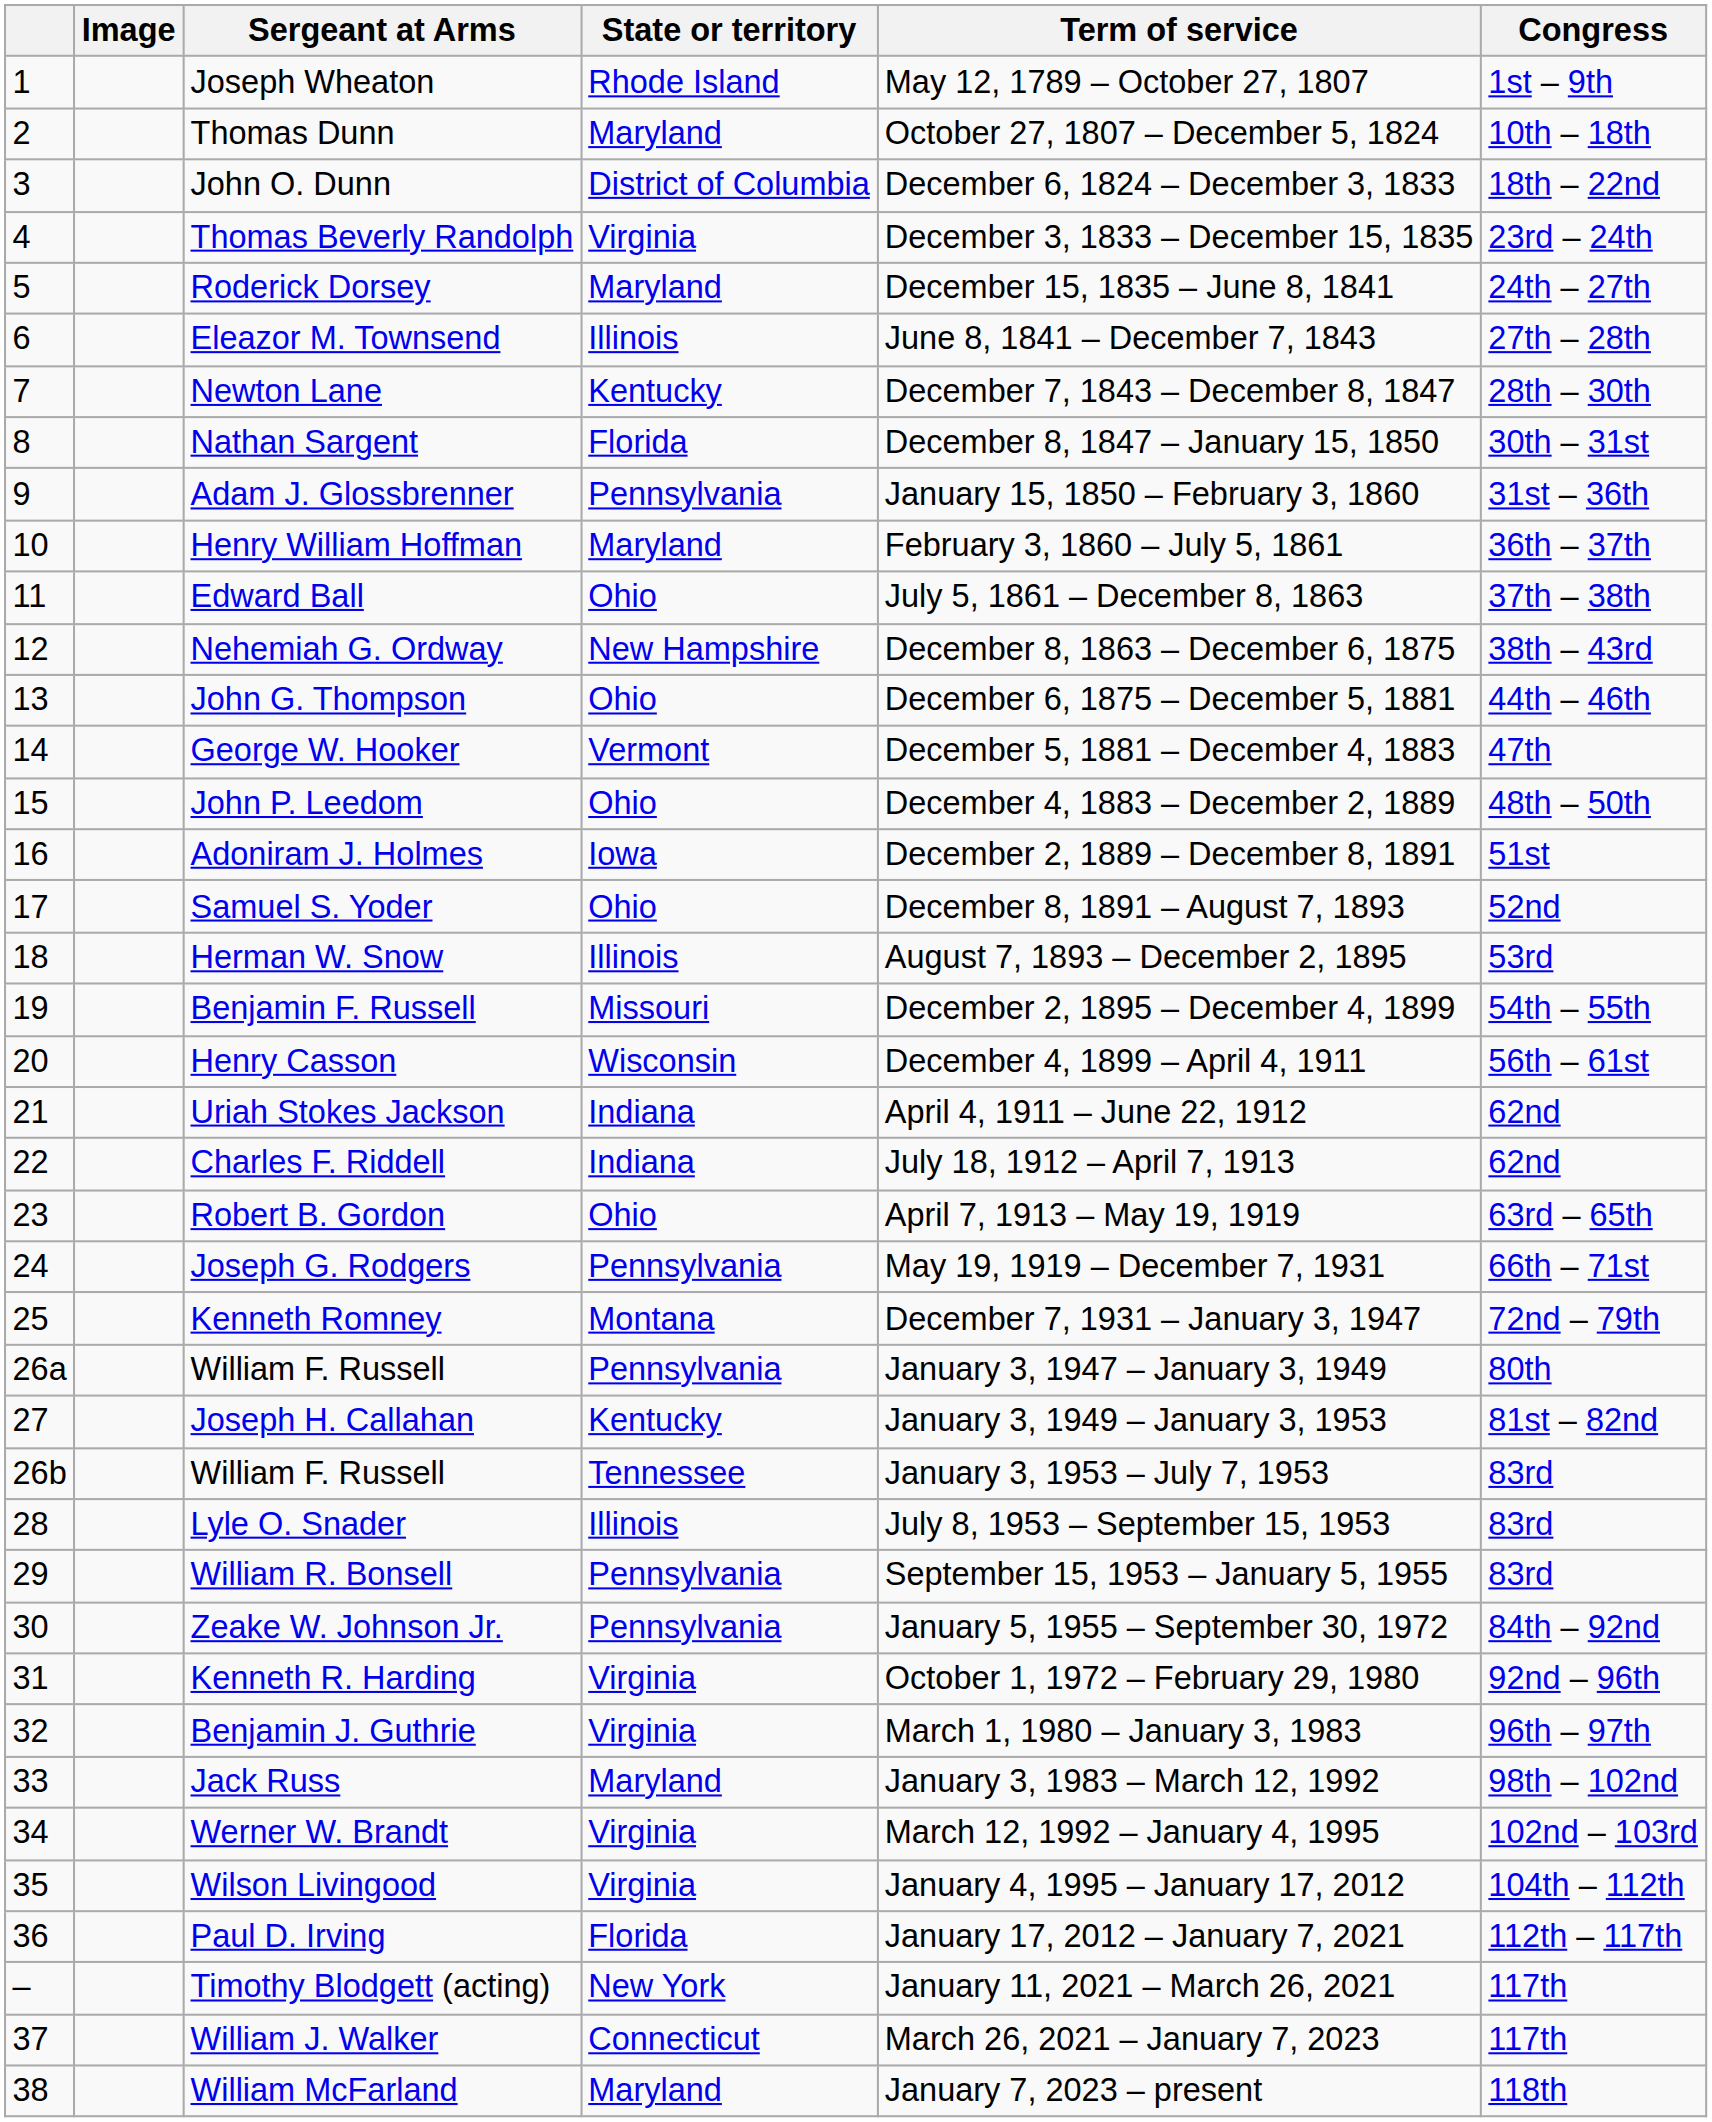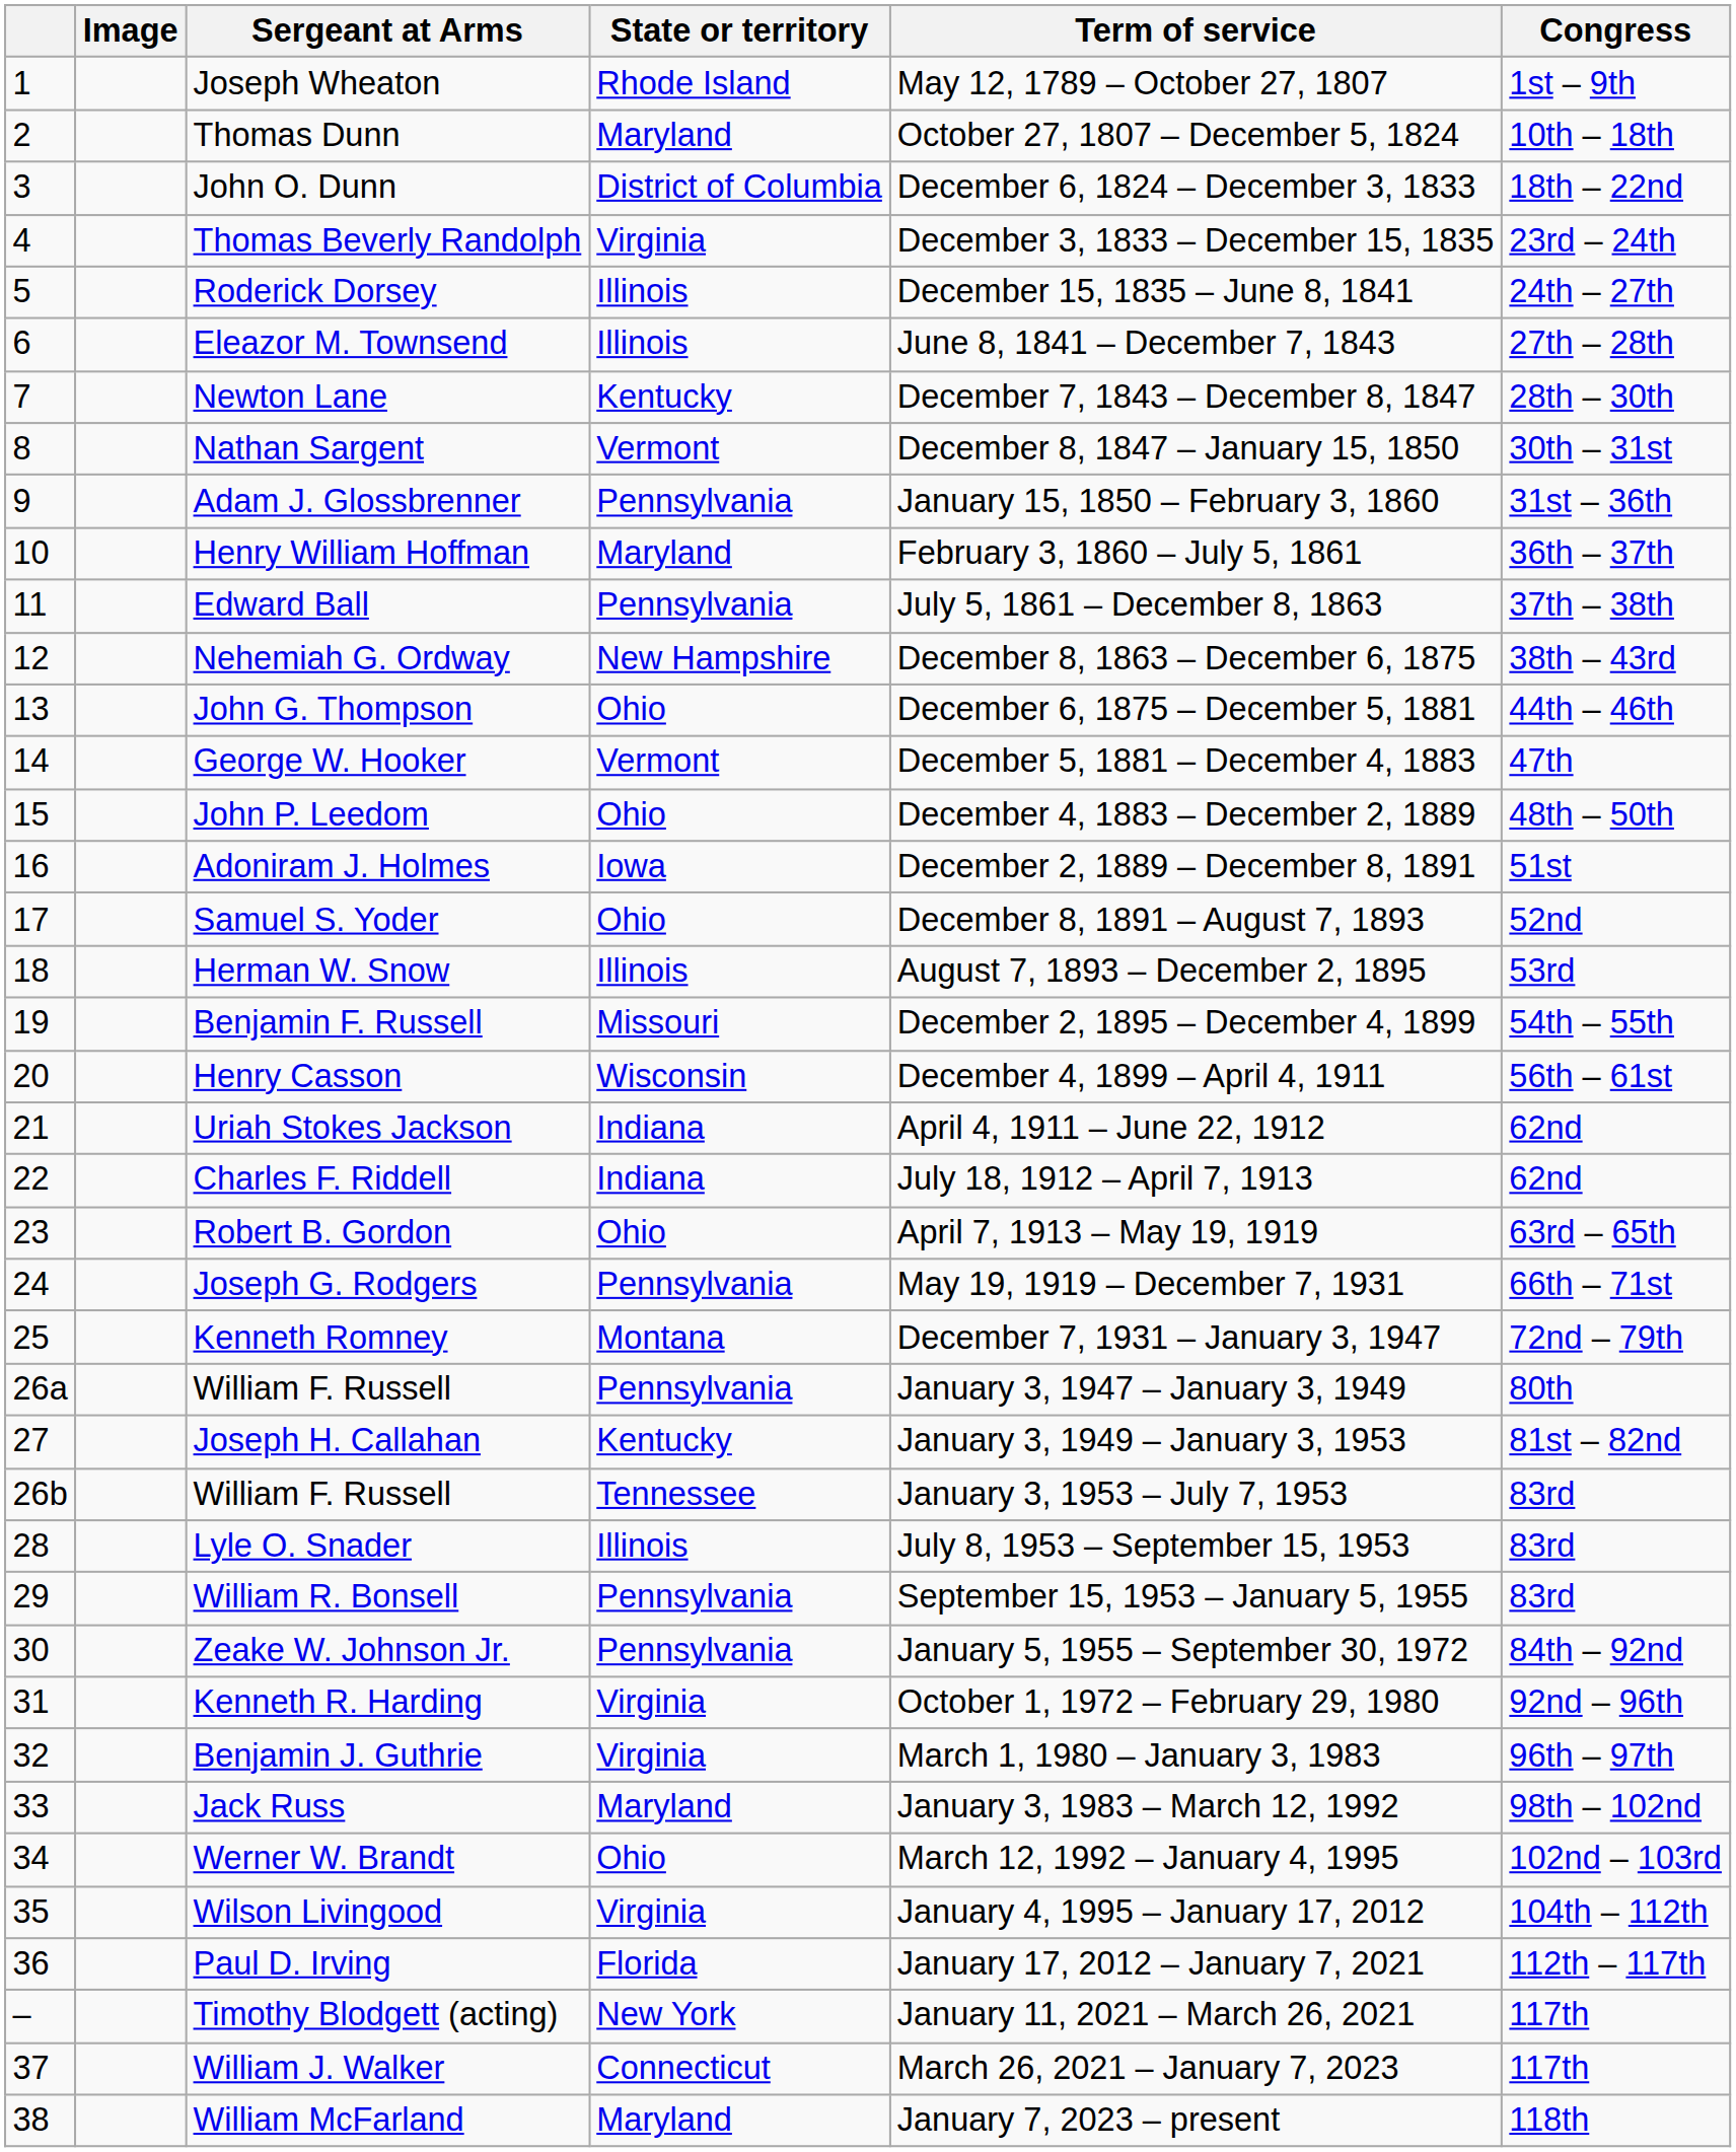 <table class=wikitable>
 <tr>
 <th></th>
 <th>Image</th>
 <th>Sergeant at Arms</th>
 <th>State or territory</th>
 <th>Term of service</th>
 <th>Congress</th>
 </tr>
 <tr>
 <td>1</td>
 <td></td>
 <td>Joseph Wheaton</td>
 <td><a href='#'>Rhode Island</a></td>
 <td>May 12, 1789 – October 27, 1807</td>
 <td><a href='#'>1st</a> – <a href='#'>9th</a></td>
 </tr>
 <tr>
 <td>2</td>
 <td></td>
 <td>Thomas Dunn</td>
 <td><a href='#'>Maryland</a></td>
 <td>October 27, 1807 – December 5, 1824</td>
 <td><a href='#'>10th</a> – <a href='#'>18th</a></td>
 </tr>
 <tr>
 <td>3</td>
 <td></td>
 <td>John O. Dunn</td>
 <td><a href='#'>District of Columbia</a></td>
 <td>December 6, 1824 – December 3, 1833</td>
 <td><a href='#'>18th</a> – <a href='#'>22nd</a></td>
 </tr>
 <tr>
 <td>4</td>
 <td></td>
 <td><a href='#'>Thomas Beverly Randolph</a></td>
 <td><a href='#'>Virginia</a></td>
 <td>December 3, 1833 – December 15, 1835</td>
 <td><a href='#'>23rd</a> – <a href='#'>24th</a></td>
 </tr>
 <tr>
 <td>5</td>
 <td></td>
 <td><a href='#'>Roderick Dorsey</a></td>
-<td><a href='#'>Maryland</a></td>
+<td><a href='#'>Illinois</a></td>
 <td>December 15, 1835 – June 8, 1841</td>
 <td><a href='#'>24th</a> – <a href='#'>27th</a></td>
 </tr>
 <tr>
 <td>6</td>
 <td></td>
 <td><a href='#'>Eleazor M. Townsend</a></td>
 <td><a href='#'>Illinois</a></td>
 <td>June 8, 1841 – December 7, 1843</td>
 <td><a href='#'>27th</a> – <a href='#'>28th</a></td>
 </tr>
 <tr>
 <td>7</td>
 <td></td>
 <td><a href='#'>Newton Lane</a></td>
 <td><a href='#'>Kentucky</a></td>
 <td>December 7, 1843 – December 8, 1847</td>
 <td><a href='#'>28th</a> – <a href='#'>30th</a></td>
 </tr>
 <tr>
 <td>8</td>
 <td></td>
 <td><a href='#'>Nathan Sargent</a></td>
-<td><a href='#'>Florida</a></td>
+<td><a href='#'>Vermont</a></td>
 <td>December 8, 1847 – January 15, 1850</td>
 <td><a href='#'>30th</a> – <a href='#'>31st</a></td>
 </tr>
 <tr>
 <td>9</td>
 <td></td>
 <td><a href='#'>Adam J. Glossbrenner</a></td>
 <td><a href='#'>Pennsylvania</a></td>
 <td>January 15, 1850 – February 3, 1860</td>
 <td><a href='#'>31st</a> – <a href='#'>36th</a></td>
 </tr>
 <tr>
 <td>10</td>
 <td></td>
 <td><a href='#'>Henry William Hoffman</a></td>
 <td><a href='#'>Maryland</a></td>
 <td>February 3, 1860 – July 5, 1861</td>
 <td><a href='#'>36th</a> – <a href='#'>37th</a></td>
 </tr>
 <tr>
 <td>11</td>
 <td></td>
 <td><a href='#'>Edward Ball</a></td>
-<td><a href='#'>Ohio</a></td>
+<td><a href='#'>Pennsylvania</a></td>
 <td>July 5, 1861 – December 8, 1863</td>
 <td><a href='#'>37th</a> – <a href='#'>38th</a></td>
 </tr>
 <tr>
 <td>12</td>
 <td></td>
 <td><a href='#'>Nehemiah G. Ordway</a></td>
 <td><a href='#'>New Hampshire</a></td>
 <td>December 8, 1863 – December 6, 1875</td>
 <td><a href='#'>38th</a> – <a href='#'>43rd</a></td>
 </tr>
 <tr>
 <td>13</td>
 <td></td>
 <td><a href='#'>John G. Thompson</a></td>
 <td><a href='#'>Ohio</a></td>
 <td>December 6, 1875 – December 5, 1881</td>
 <td><a href='#'>44th</a> – <a href='#'>46th</a></td>
 </tr>
 <tr>
 <td>14</td>
 <td></td>
 <td><a href='#'>George W. Hooker</a></td>
 <td><a href='#'>Vermont</a></td>
 <td>December 5, 1881 – December 4, 1883</td>
 <td><a href='#'>47th</a></td>
 </tr>
 <tr>
 <td>15</td>
 <td></td>
 <td><a href='#'>John P. Leedom</a></td>
 <td><a href='#'>Ohio</a></td>
 <td>December 4, 1883 – December 2, 1889</td>
 <td><a href='#'>48th</a> – <a href='#'>50th</a></td>
 </tr>
 <tr>
 <td>16</td>
 <td></td>
 <td><a href='#'>Adoniram J. Holmes</a></td>
 <td><a href='#'>Iowa</a></td>
 <td>December 2, 1889 – December 8, 1891</td>
 <td><a href='#'>51st</a></td>
 </tr>
 <tr>
 <td>17</td>
 <td></td>
 <td><a href='#'>Samuel S. Yoder</a></td>
 <td><a href='#'>Ohio</a></td>
 <td>December 8, 1891 – August 7, 1893</td>
 <td><a href='#'>52nd</a></td>
 </tr>
 <tr>
 <td>18</td>
 <td></td>
 <td><a href='#'>Herman W. Snow</a></td>
 <td><a href='#'>Illinois</a></td>
 <td>August 7, 1893 – December 2, 1895</td>
 <td><a href='#'>53rd</a></td>
 </tr>
 <tr>
 <td>19</td>
 <td></td>
 <td><a href='#'>Benjamin F. Russell</a></td>
 <td><a href='#'>Missouri</a></td>
 <td>December 2, 1895 – December 4, 1899</td>
 <td><a href='#'>54th</a> – <a href='#'>55th</a></td>
 </tr>
 <tr>
 <td>20</td>
 <td></td>
 <td><a href='#'>Henry Casson</a></td>
 <td><a href='#'>Wisconsin</a></td>
 <td>December 4, 1899 – April 4, 1911</td>
 <td><a href='#'>56th</a> – <a href='#'>61st</a></td>
 </tr>
 <tr>
 <td>21</td>
 <td></td>
 <td><a href='#'>Uriah Stokes Jackson</a></td>
 <td><a href='#'>Indiana</a></td>
 <td>April 4, 1911 – June 22, 1912</td>
 <td><a href='#'>62nd</a></td>
 </tr>
 <tr>
 <td>22</td>
 <td></td>
 <td><a href='#'>Charles F. Riddell</a></td>
 <td><a href='#'>Indiana</a></td>
 <td>July 18, 1912 – April 7, 1913</td>
 <td><a href='#'>62nd</a></td>
 </tr>
 <tr>
 <td>23</td>
 <td></td>
 <td><a href='#'>Robert B. Gordon</a></td>
 <td><a href='#'>Ohio</a></td>
 <td>April 7, 1913 – May 19, 1919</td>
 <td><a href='#'>63rd</a> – <a href='#'>65th</a></td>
 </tr>
 <tr>
 <td>24</td>
 <td></td>
 <td><a href='#'>Joseph G. Rodgers</a></td>
 <td><a href='#'>Pennsylvania</a></td>
 <td>May 19, 1919 – December 7, 1931</td>
 <td><a href='#'>66th</a> – <a href='#'>71st</a></td>
 </tr>
 <tr>
 <td>25</td>
 <td></td>
 <td><a href='#'>Kenneth Romney</a></td>
 <td><a href='#'>Montana</a></td>
 <td>December 7, 1931 – January 3, 1947</td>
 <td><a href='#'>72nd</a> – <a href='#'>79th</a></td>
 </tr>
 <tr>
 <td>26a</td>
 <td></td>
 <td>William F. Russell</td>
 <td><a href='#'>Pennsylvania</a></td>
 <td>January 3, 1947 – January 3, 1949</td>
 <td><a href='#'>80th</a></td>
 </tr>
 <tr>
 <td>27</td>
 <td></td>
 <td><a href='#'>Joseph H. Callahan</a></td>
 <td><a href='#'>Kentucky</a></td>
 <td>January 3, 1949 – January 3, 1953</td>
 <td><a href='#'>81st</a> – <a href='#'>82nd</a></td>
 </tr>
 <tr>
 <td>26b</td>
 <td></td>
 <td>William F. Russell</td>
 <td><a href='#'>Tennessee</a></td>
 <td>January 3, 1953 – July 7, 1953</td>
 <td><a href='#'>83rd</a></td>
 </tr>
 <tr>
 <td>28</td>
 <td></td>
 <td><a href='#'>Lyle O. Snader</a></td>
 <td><a href='#'>Illinois</a></td>
 <td>July 8, 1953 – September 15, 1953</td>
 <td><a href='#'>83rd</a></td>
 </tr>
 <tr>
 <td>29</td>
 <td></td>
 <td><a href='#'>William R. Bonsell</a></td>
 <td><a href='#'>Pennsylvania</a></td>
 <td>September 15, 1953 – January 5, 1955</td>
 <td><a href='#'>83rd</a></td>
 </tr>
 <tr>
 <td>30</td>
 <td></td>
 <td><a href='#'>Zeake W. Johnson Jr.</a></td>
 <td><a href='#'>Pennsylvania</a></td>
 <td>January 5, 1955 – September 30, 1972</td>
 <td><a href='#'>84th</a> – <a href='#'>92nd</a></td>
 </tr>
 <tr>
 <td>31</td>
 <td></td>
 <td><a href='#'>Kenneth R. Harding</a></td>
 <td><a href='#'>Virginia</a></td>
 <td>October 1, 1972 – February 29, 1980</td>
 <td><a href='#'>92nd</a> – <a href='#'>96th</a></td>
 </tr>
 <tr>
 <td>32</td>
 <td></td>
 <td><a href='#'>Benjamin J. Guthrie</a></td>
 <td><a href='#'>Virginia</a></td>
 <td>March 1, 1980 – January 3, 1983</td>
 <td><a href='#'>96th</a> – <a href='#'>97th</a></td>
 </tr>
 <tr>
 <td>33</td>
 <td></td>
 <td><a href='#'>Jack Russ</a></td>
 <td><a href='#'>Maryland</a></td>
 <td>January 3, 1983 – March 12, 1992</td>
 <td><a href='#'>98th</a> – <a href='#'>102nd</a></td>
 </tr>
 <tr>
 <td>34</td>
 <td></td>
 <td><a href='#'>Werner W. Brandt</a></td>
-<td><a href='#'>Virginia</a></td>
+<td><a href='#'>Ohio</a></td>
 <td>March 12, 1992 – January 4, 1995</td>
 <td><a href='#'>102nd</a> – <a href='#'>103rd</a></td>
 </tr>
 <tr>
 <td>35</td>
 <td></td>
 <td><a href='#'>Wilson Livingood</a></td>
 <td><a href='#'>Virginia</a></td>
 <td>January 4, 1995 – January 17, 2012</td>
 <td><a href='#'>104th</a> – <a href='#'>112th</a></td>
 </tr>
 <tr>
 <td>36</td>
 <td></td>
 <td><a href='#'>Paul D. Irving</a></td>
 <td><a href='#'>Florida</a></td>
 <td>January 17, 2012 – January 7, 2021</td>
 <td><a href='#'>112th</a> – <a href='#'>117th</a></td>
 </tr>
 <tr>
 <td>–</td>
 <td></td>
 <td><a href='#'>Timothy Blodgett</a> (acting)</td>
 <td><a href='#'>New York</a></td>
 <td>January 11, 2021 – March 26, 2021</td>
 <td><a href='#'>117th</a></td>
 </tr>
 <tr>
 <td>37</td>
 <td></td>
 <td><a href='#'>William J. Walker</a></td>
 <td><a href='#'>Connecticut</a></td>
 <td>March 26, 2021 – January 7, 2023</td>
 <td><a href='#'>117th</a></td>
 </tr>
 <tr>
 <td>38</td>
 <td></td>
 <td><a href='#'>William McFarland</a></td>
 <td><a href='#'>Maryland</a></td>
 <td>January 7, 2023 – present</td>
 <td><a href='#'>118th</a></td>
 </tr>
 </table>
